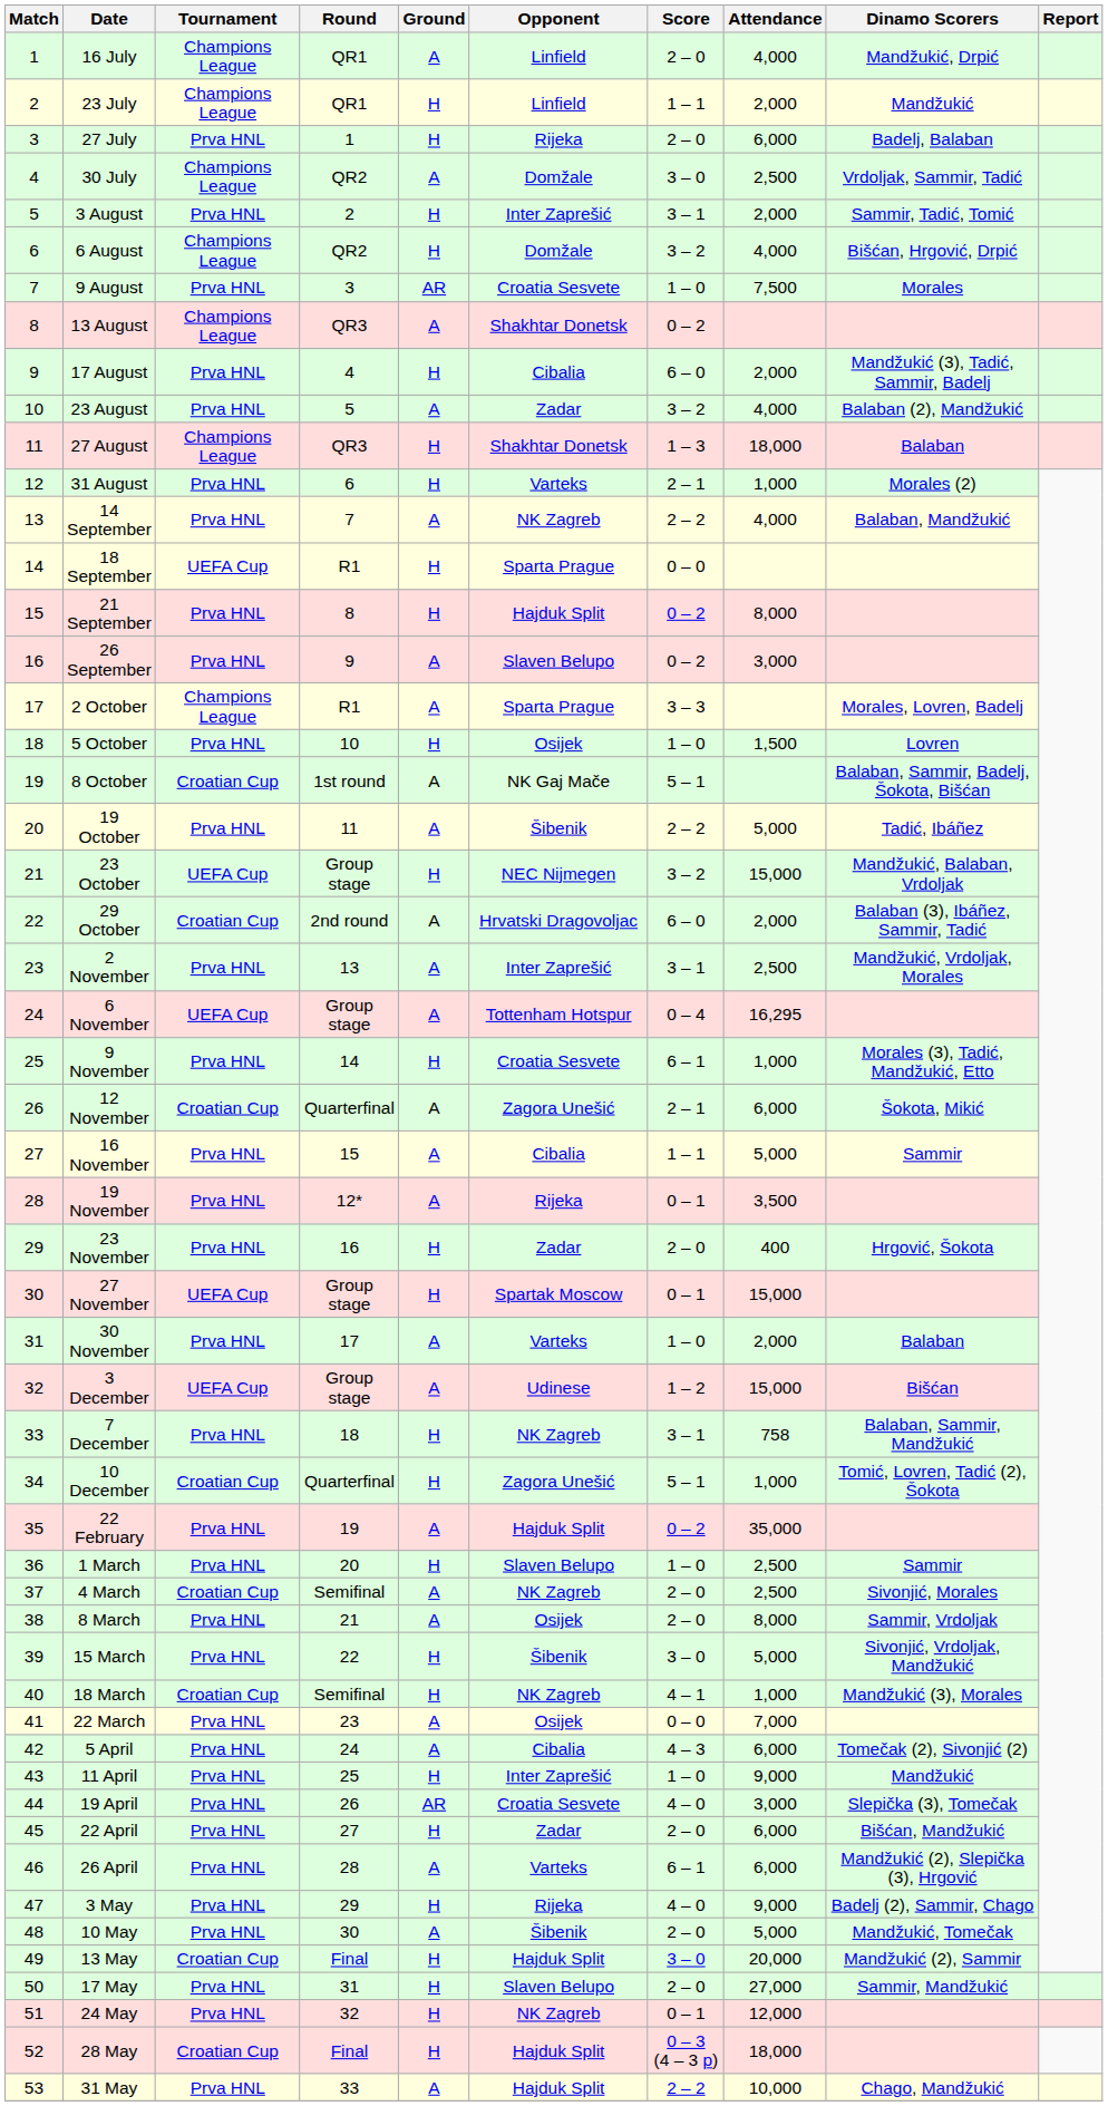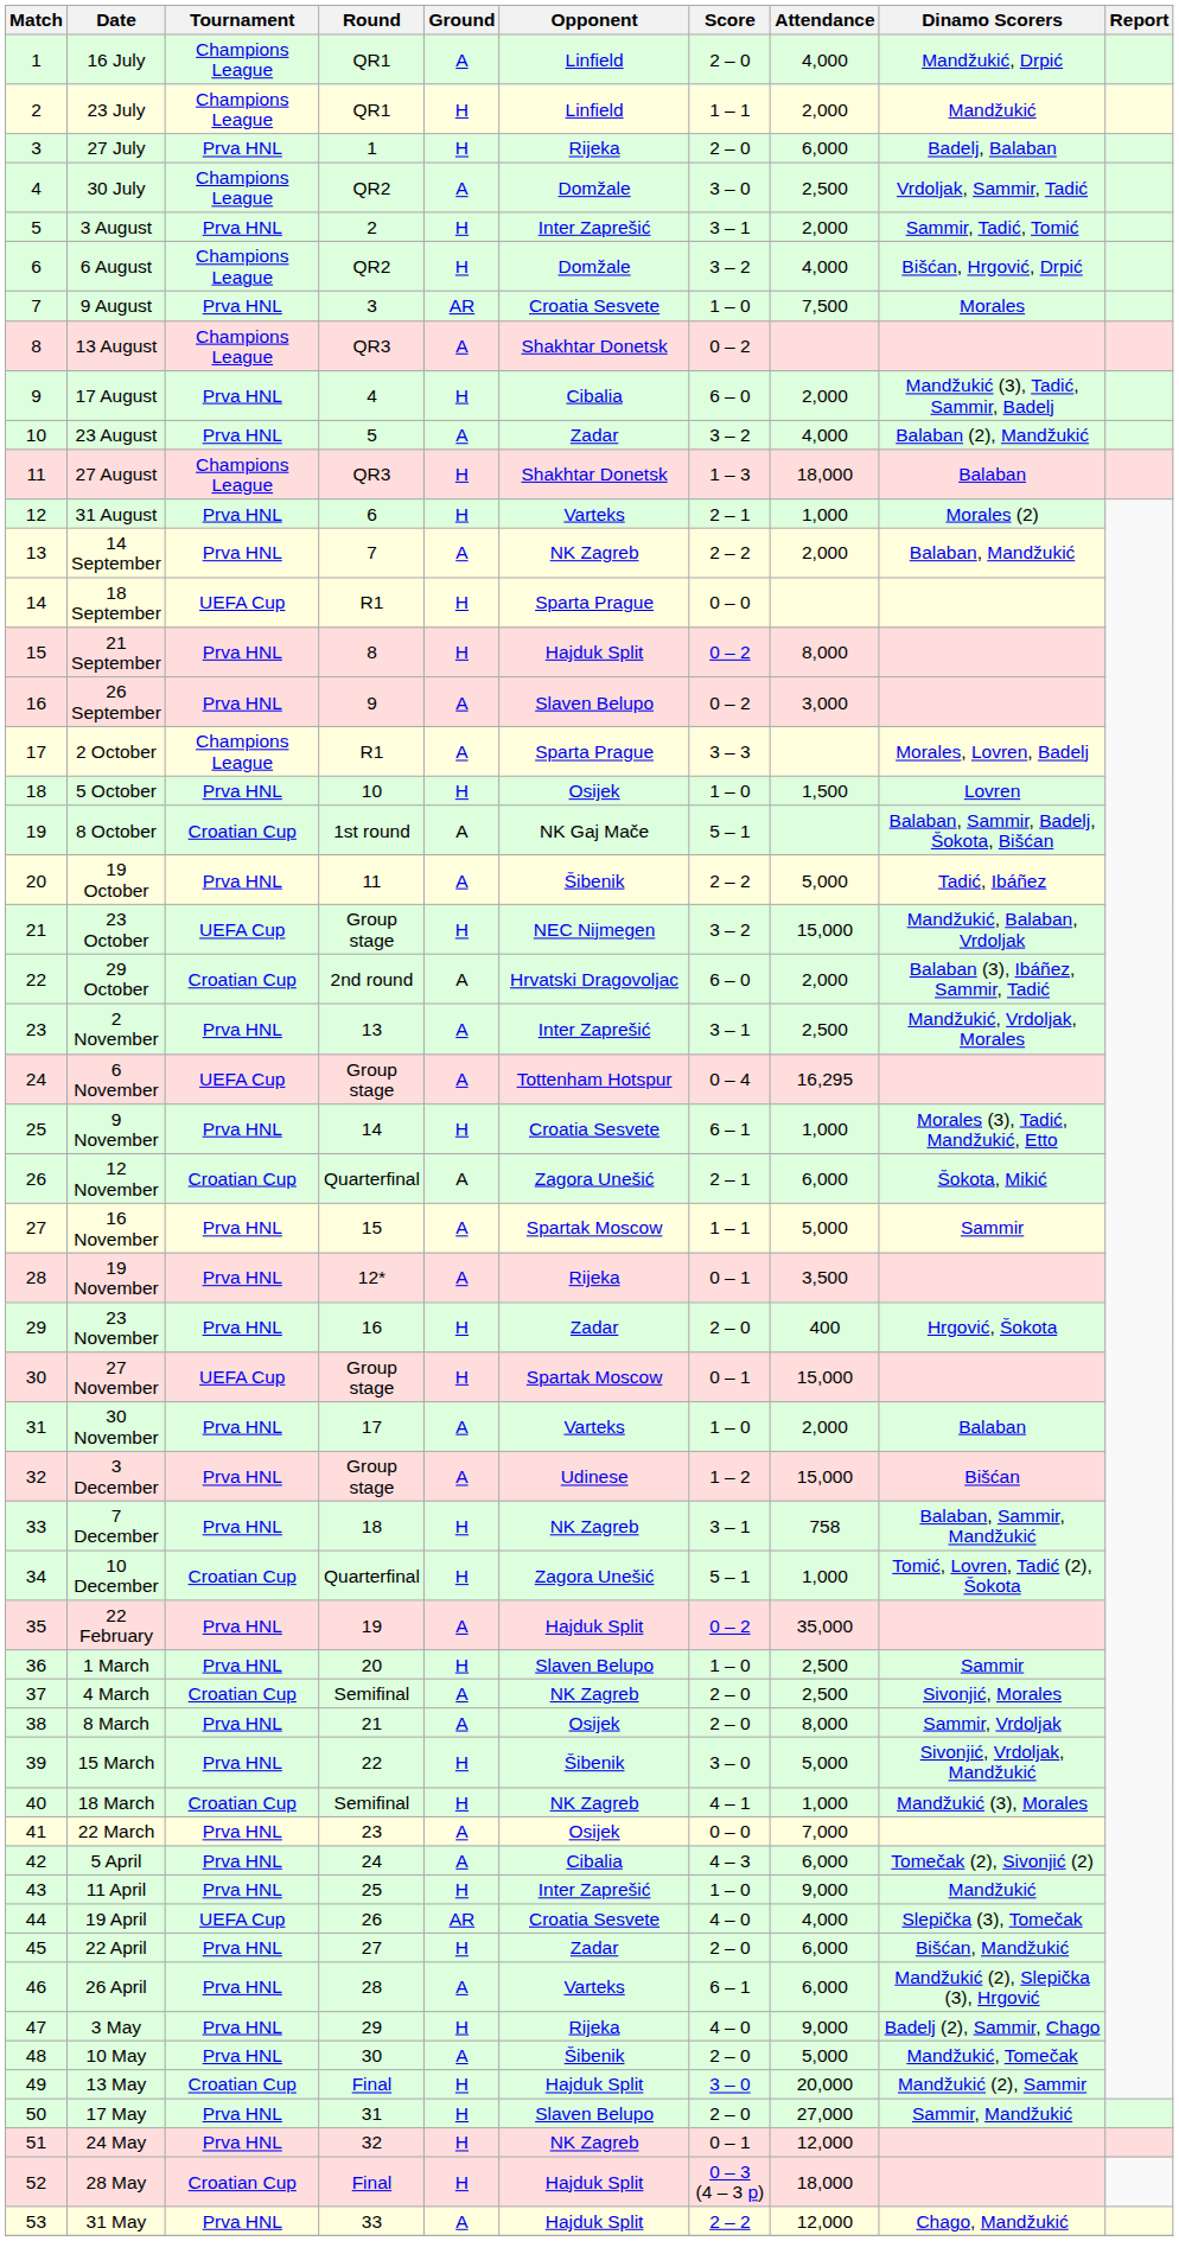 <table class="wikitable sortable" style="text-align: center; font-size:95%;">
 <tr>
 <th width="20">Match</th>
 <th width="60">Date<br></th>
 <th width="120">Tournament<br></th>
 <th width="80">Round<br></th>
 <th width="20">Ground<br></th>
 <th width="150">Opponent<br></th>
 <th width="60">Score<br></th>
 <th width="40">Attendance<br></th>
 <th width="180">Dinamo Scorers</th>
 <th>Report</th>
 </tr>
 <tr bgcolor="#ddffdd">
 <td>1</td>
 <td>16 July</td>
 <td><a href='#'>Champions League</a></td>
 <td>QR1</td>
 <td><a href='#'>A</a> </td>
 <td><a href='#'>Linfield</a> </td>
 <td>2 – 0</td>
 <td>4,000</td>
 <td><a href='#'>Mandžukić</a>, <a href='#'>Drpić</a></td>
 <td></td>
 </tr>
 <tr bgcolor="#ffffdd">
 <td>2</td>
 <td>23 July</td>
 <td><a href='#'>Champions League</a></td>
 <td>QR1</td>
 <td><a href='#'>H</a></td>
 <td><a href='#'>Linfield</a> </td>
 <td>1 – 1</td>
 <td>2,000</td>
 <td><a href='#'>Mandžukić</a></td>
 <td></td>
 </tr>
 <tr bgcolor="#ddffdd">
 <td>3</td>
 <td>27 July</td>
 <td><a href='#'>Prva HNL</a></td>
 <td>1</td>
 <td><a href='#'>H</a></td>
 <td><a href='#'>Rijeka</a></td>
 <td>2 – 0</td>
 <td>6,000</td>
 <td><a href='#'>Badelj</a>, <a href='#'>Balaban</a></td>
 <td></td>
 </tr>
 <tr bgcolor="#ddffdd">
 <td>4</td>
 <td>30 July</td>
 <td><a href='#'>Champions League</a></td>
 <td>QR2</td>
 <td><a href='#'>A</a> </td>
 <td><a href='#'>Domžale</a> </td>
 <td>3 – 0</td>
 <td>2,500</td>
 <td><a href='#'>Vrdoljak</a>, <a href='#'>Sammir</a>, <a href='#'>Tadić</a></td>
 <td></td>
 </tr>
 <tr bgcolor="#ddffdd">
 <td>5</td>
 <td>3 August</td>
 <td><a href='#'>Prva HNL</a></td>
 <td>2</td>
 <td><a href='#'>H</a></td>
 <td><a href='#'>Inter Zaprešić</a></td>
 <td>3 – 1</td>
 <td>2,000</td>
 <td><a href='#'>Sammir</a>, <a href='#'>Tadić</a>, <a href='#'>Tomić</a></td>
 <td></td>
 </tr>
 <tr bgcolor="#ddffdd">
 <td>6</td>
 <td>6 August</td>
 <td><a href='#'>Champions League</a></td>
 <td>QR2</td>
 <td><a href='#'>H</a></td>
 <td><a href='#'>Domžale</a> </td>
 <td>3 – 2</td>
 <td>4,000</td>
 <td><a href='#'>Bišćan</a>, <a href='#'>Hrgović</a>, <a href='#'>Drpić</a></td>
 <td></td>
 </tr>
 <tr bgcolor="#ddffdd">
 <td>7</td>
 <td>9 August</td>
 <td><a href='#'>Prva HNL</a></td>
 <td>3</td>
 <td><a href='#'>AR</a></td>
 <td><a href='#'>Croatia Sesvete</a></td>
 <td>1 – 0</td>
 <td>7,500</td>
 <td><a href='#'>Morales</a></td>
 <td></td>
 </tr>
 <tr bgcolor="#ffdddd">
 <td>8</td>
 <td>13 August</td>
 <td><a href='#'>Champions League</a></td>
 <td>QR3</td>
 <td><a href='#'>A</a> </td>
 <td><a href='#'>Shakhtar Donetsk</a> </td>
 <td>0 – 2</td>
 <td></td>
 <td></td>
 <td></td>
 </tr>
 <tr bgcolor="#ddffdd">
 <td>9</td>
 <td>17 August</td>
 <td><a href='#'>Prva HNL</a></td>
 <td>4</td>
 <td><a href='#'>H</a></td>
 <td><a href='#'>Cibalia</a></td>
 <td>6 – 0</td>
 <td>2,000</td>
 <td><a href='#'>Mandžukić</a> (3), <a href='#'>Tadić</a>,<br><a href='#'>Sammir</a>, <a href='#'>Badelj</a></td>
 <td></td>
 </tr>
 <tr bgcolor="#ddffdd">
 <td>10</td>
 <td>23 August</td>
 <td><a href='#'>Prva HNL</a></td>
 <td>5</td>
 <td><a href='#'>A</a></td>
 <td><a href='#'>Zadar</a></td>
 <td>3 – 2</td>
 <td>4,000</td>
 <td><a href='#'>Balaban</a> (2), <a href='#'>Mandžukić</a></td>
 <td></td>
 </tr>
 <tr bgcolor="#ffdddd">
 <td>11</td>
 <td>27 August</td>
 <td><a href='#'>Champions League</a></td>
 <td>QR3</td>
 <td><a href='#'>H</a></td>
 <td><a href='#'>Shakhtar Donetsk</a> </td>
 <td>1 – 3</td>
 <td>18,000</td>
 <td><a href='#'>Balaban</a></td>
 <td></td>
 </tr>
 <tr bgcolor="#ddffdd">
 <td>12</td>
 <td>31 August</td>
 <td><a href='#'>Prva HNL</a></td>
 <td>6</td>
 <td><a href='#'>H</a></td>
 <td><a href='#'>Varteks</a></td>
 <td>2 – 1</td>
 <td>1,000</td>
 <td><a href='#'>Morales</a> (2)</td>
 </tr>
 <tr bgcolor="#ffffdd">
 <td>13</td>
 <td>14 September</td>
 <td><a href='#'>Prva HNL</a></td>
 <td>7</td>
 <td><a href='#'>A</a></td>
 <td><a href='#'>NK Zagreb</a></td>
 <td>2 – 2</td>
-<td>4,000</td>
+<td>2,000</td>
 <td><a href='#'>Balaban</a>, <a href='#'>Mandžukić</a></td>
 </tr>
 <tr bgcolor="#ffffdd">
 <td>14</td>
 <td>18 September</td>
 <td><a href='#'>UEFA Cup</a></td>
 <td>R1</td>
 <td><a href='#'>H</a></td>
 <td><a href='#'>Sparta Prague</a> </td>
 <td>0 – 0</td>
 <td></td>
 <td></td>
 </tr>
 <tr bgcolor="#ffdddd">
 <td>15</td>
 <td>21 September</td>
 <td><a href='#'>Prva HNL</a></td>
 <td>8</td>
 <td><a href='#'>H</a></td>
 <td><a href='#'>Hajduk Split</a></td>
 <td><a href='#'>0 – 2</a></td>
 <td>8,000</td>
 <td></td>
 </tr>
 <tr bgcolor="#ffdddd">
 <td>16</td>
 <td>26 September</td>
 <td><a href='#'>Prva HNL</a></td>
 <td>9</td>
 <td><a href='#'>A</a></td>
 <td><a href='#'>Slaven Belupo</a></td>
 <td>0 – 2</td>
 <td>3,000</td>
 <td></td>
 </tr>
 <tr bgcolor="#ffffdd">
 <td>17</td>
 <td>2 October</td>
 <td><a href='#'>Champions League</a></td>
 <td>R1</td>
 <td><a href='#'>A</a> </td>
 <td><a href='#'>Sparta Prague</a> </td>
 <td>3 – 3</td>
 <td></td>
 <td><a href='#'>Morales</a>, <a href='#'>Lovren</a>, <a href='#'>Badelj</a></td>
 </tr>
 <tr bgcolor="#ddffdd">
 <td>18</td>
 <td>5 October</td>
 <td><a href='#'>Prva HNL</a></td>
 <td>10</td>
 <td><a href='#'>H</a></td>
 <td><a href='#'>Osijek</a></td>
 <td>1 – 0</td>
 <td>1,500</td>
 <td><a href='#'>Lovren</a></td>
 </tr>
 <tr bgcolor="#ddffdd">
 <td>19</td>
 <td>8 October</td>
 <td><a href='#'>Croatian Cup</a></td>
 <td>1st round</td>
 <td>A</td>
 <td>NK Gaj Mače</td>
 <td>5 – 1</td>
 <td></td>
 <td><a href='#'>Balaban</a>, <a href='#'>Sammir</a>, <a href='#'>Badelj</a>,<br><a href='#'>Šokota</a>, <a href='#'>Bišćan</a></td>
 </tr>
 <tr bgcolor="#ffffdd">
 <td>20</td>
 <td>19 October</td>
 <td><a href='#'>Prva HNL</a></td>
 <td>11</td>
 <td><a href='#'>A</a></td>
 <td><a href='#'>Šibenik</a></td>
 <td>2 – 2</td>
 <td>5,000</td>
 <td><a href='#'>Tadić</a>, <a href='#'>Ibáñez</a></td>
 </tr>
 <tr bgcolor="#ddffdd">
 <td>21</td>
 <td>23 October</td>
 <td><a href='#'>UEFA Cup</a></td>
 <td>Group stage</td>
 <td><a href='#'>H</a></td>
 <td><a href='#'>NEC Nijmegen</a> </td>
 <td>3 – 2</td>
 <td>15,000</td>
 <td><a href='#'>Mandžukić</a>, <a href='#'>Balaban</a>, <a href='#'>Vrdoljak</a></td>
 </tr>
 <tr bgcolor="#ddffdd">
 <td>22</td>
 <td>29 October</td>
 <td><a href='#'>Croatian Cup</a></td>
 <td>2nd round</td>
 <td>A</td>
 <td><a href='#'>Hrvatski Dragovoljac</a></td>
 <td>6 – 0</td>
 <td>2,000</td>
 <td><a href='#'>Balaban</a> (3), <a href='#'>Ibáñez</a>, <a href='#'>Sammir</a>, <a href='#'>Tadić</a></td>
 </tr>
 <tr bgcolor="#ddffdd">
 <td>23</td>
 <td>2 November</td>
 <td><a href='#'>Prva HNL</a></td>
 <td>13</td>
 <td><a href='#'>A</a></td>
 <td><a href='#'>Inter Zaprešić</a></td>
 <td>3 – 1</td>
 <td>2,500</td>
 <td><a href='#'>Mandžukić</a>, <a href='#'>Vrdoljak</a>, <a href='#'>Morales</a></td>
 </tr>
 <tr bgcolor="#ffdddd">
 <td>24</td>
 <td>6 November</td>
 <td><a href='#'>UEFA Cup</a></td>
 <td>Group stage</td>
 <td><a href='#'>A</a> </td>
 <td><a href='#'>Tottenham Hotspur</a> </td>
 <td>0 – 4</td>
 <td>16,295</td>
 <td></td>
 </tr>
 <tr bgcolor="#ddffdd">
 <td>25</td>
 <td>9 November</td>
 <td><a href='#'>Prva HNL</a></td>
 <td>14</td>
 <td><a href='#'>H</a></td>
 <td><a href='#'>Croatia Sesvete</a></td>
 <td>6 – 1</td>
 <td>1,000</td>
 <td><a href='#'>Morales</a> (3), <a href='#'>Tadić</a>,<br><a href='#'>Mandžukić</a>, <a href='#'>Etto</a></td>
 </tr>
 <tr bgcolor="#ddffdd">
 <td>26</td>
 <td>12 November</td>
 <td><a href='#'>Croatian Cup</a></td>
 <td>Quarterfinal</td>
 <td>A</td>
 <td><a href='#'>Zagora Unešić</a></td>
 <td>2 – 1</td>
 <td>6,000</td>
 <td><a href='#'>Šokota</a>, <a href='#'>Mikić</a></td>
 </tr>
 <tr bgcolor="#ffffdd">
 <td>27</td>
 <td>16 November</td>
 <td><a href='#'>Prva HNL</a></td>
 <td>15</td>
 <td><a href='#'>A</a></td>
-<td><a href='#'>Cibalia</a></td>
+<td><a href='#'>Spartak Moscow</a> </td>
 <td>1 – 1</td>
 <td>5,000</td>
 <td><a href='#'>Sammir</a></td>
 </tr>
 <tr bgcolor="#ffdddd">
 <td>28</td>
 <td>19 November</td>
 <td><a href='#'>Prva HNL</a></td>
 <td>12*</td>
 <td><a href='#'>A</a></td>
 <td><a href='#'>Rijeka</a></td>
 <td>0 – 1</td>
 <td>3,500</td>
 <td></td>
 </tr>
 <tr bgcolor="#ddffdd">
 <td>29</td>
 <td>23 November</td>
 <td><a href='#'>Prva HNL</a></td>
 <td>16</td>
 <td><a href='#'>H</a></td>
 <td><a href='#'>Zadar</a></td>
 <td>2 – 0</td>
 <td>400</td>
 <td><a href='#'>Hrgović</a>, <a href='#'>Šokota</a></td>
 </tr>
 <tr bgcolor="#ffdddd">
 <td>30</td>
 <td>27 November</td>
 <td><a href='#'>UEFA Cup</a></td>
 <td>Group stage</td>
 <td><a href='#'>H</a></td>
 <td><a href='#'>Spartak Moscow</a> </td>
 <td>0 – 1</td>
 <td>15,000</td>
 <td></td>
 </tr>
 <tr bgcolor="#ddffdd">
 <td>31</td>
 <td>30 November</td>
 <td><a href='#'>Prva HNL</a></td>
 <td>17</td>
 <td><a href='#'>A</a></td>
 <td><a href='#'>Varteks</a></td>
 <td>1 – 0</td>
 <td>2,000</td>
 <td><a href='#'>Balaban</a></td>
 </tr>
 <tr bgcolor="#ffdddd">
 <td>32</td>
 <td>3 December</td>
-<td><a href='#'>UEFA Cup</a></td>
+<td><a href='#'>Prva HNL</a></td>
 <td>Group stage</td>
 <td><a href='#'>A</a> </td>
 <td><a href='#'>Udinese</a> </td>
 <td>1 – 2</td>
 <td>15,000</td>
 <td><a href='#'>Bišćan</a></td>
 </tr>
 <tr bgcolor="#ddffdd">
 <td>33</td>
 <td>7 December</td>
 <td><a href='#'>Prva HNL</a></td>
 <td>18</td>
 <td><a href='#'>H</a></td>
 <td><a href='#'>NK Zagreb</a></td>
 <td>3 – 1</td>
 <td>758</td>
 <td><a href='#'>Balaban</a>, <a href='#'>Sammir</a>, <a href='#'>Mandžukić</a></td>
 </tr>
 <tr bgcolor="#ddffdd">
 <td>34</td>
 <td>10 December</td>
 <td><a href='#'>Croatian Cup</a></td>
 <td>Quarterfinal</td>
 <td><a href='#'>H</a></td>
 <td><a href='#'>Zagora Unešić</a></td>
 <td>5 – 1</td>
 <td>1,000</td>
 <td><a href='#'>Tomić</a>, <a href='#'>Lovren</a>, <a href='#'>Tadić</a> (2), <a href='#'>Šokota</a></td>
 </tr>
 <tr bgcolor="#ffdddd">
 <td>35</td>
 <td>22 February</td>
 <td><a href='#'>Prva HNL</a></td>
 <td>19</td>
 <td><a href='#'>A</a></td>
 <td><a href='#'>Hajduk Split</a></td>
 <td><a href='#'>0 – 2</a></td>
 <td>35,000</td>
 <td></td>
 </tr>
 <tr bgcolor="#ddffdd">
 <td>36</td>
 <td>1 March</td>
 <td><a href='#'>Prva HNL</a></td>
 <td>20</td>
 <td><a href='#'>H</a></td>
 <td><a href='#'>Slaven Belupo</a></td>
 <td>1 – 0</td>
 <td>2,500</td>
 <td><a href='#'>Sammir</a></td>
 </tr>
 <tr bgcolor="#ddffdd">
 <td>37</td>
 <td>4 March</td>
 <td><a href='#'>Croatian Cup</a></td>
 <td>Semifinal</td>
 <td><a href='#'>A</a></td>
 <td><a href='#'>NK Zagreb</a></td>
 <td>2 – 0</td>
 <td>2,500</td>
 <td><a href='#'>Sivonjić</a>, <a href='#'>Morales</a></td>
 </tr>
 <tr bgcolor="#ddffdd">
 <td>38</td>
 <td>8 March</td>
 <td><a href='#'>Prva HNL</a></td>
 <td>21</td>
 <td><a href='#'>A</a></td>
 <td><a href='#'>Osijek</a></td>
 <td>2 – 0</td>
 <td>8,000</td>
 <td><a href='#'>Sammir</a>, <a href='#'>Vrdoljak</a></td>
 </tr>
 <tr bgcolor="#ddffdd">
 <td>39</td>
 <td>15 March</td>
 <td><a href='#'>Prva HNL</a></td>
 <td>22</td>
 <td><a href='#'>H</a></td>
 <td><a href='#'>Šibenik</a></td>
 <td>3 – 0</td>
 <td>5,000</td>
 <td><a href='#'>Sivonjić</a>, <a href='#'>Vrdoljak</a>, <a href='#'>Mandžukić</a></td>
 </tr>
 <tr bgcolor="#ddffdd">
 <td>40</td>
 <td>18 March</td>
 <td><a href='#'>Croatian Cup</a></td>
 <td>Semifinal</td>
 <td><a href='#'>H</a></td>
 <td><a href='#'>NK Zagreb</a></td>
 <td>4 – 1</td>
 <td>1,000</td>
 <td><a href='#'>Mandžukić</a> (3), <a href='#'>Morales</a></td>
 </tr>
 <tr bgcolor="#ffffdd">
 <td>41</td>
 <td>22 March</td>
 <td><a href='#'>Prva HNL</a></td>
 <td>23</td>
 <td><a href='#'>A</a></td>
 <td><a href='#'>Osijek</a></td>
 <td>0 – 0</td>
 <td>7,000</td>
 <td></td>
 </tr>
 <tr bgcolor="#ddffdd">
 <td>42</td>
 <td>5 April</td>
 <td><a href='#'>Prva HNL</a></td>
 <td>24</td>
 <td><a href='#'>A</a></td>
 <td><a href='#'>Cibalia</a></td>
 <td>4 – 3</td>
 <td>6,000</td>
 <td><a href='#'>Tomečak</a> (2), <a href='#'>Sivonjić</a> (2)</td>
 </tr>
 <tr bgcolor="#ddffdd">
 <td>43</td>
 <td>11 April</td>
 <td><a href='#'>Prva HNL</a></td>
 <td>25</td>
 <td><a href='#'>H</a></td>
 <td><a href='#'>Inter Zaprešić</a></td>
 <td>1 – 0</td>
 <td>9,000</td>
 <td><a href='#'>Mandžukić</a></td>
 </tr>
 <tr bgcolor="#ddffdd">
 <td>44</td>
 <td>19 April</td>
-<td><a href='#'>Prva HNL</a></td>
+<td><a href='#'>UEFA Cup</a></td>
 <td>26</td>
 <td><a href='#'>AR</a></td>
 <td><a href='#'>Croatia Sesvete</a></td>
 <td>4 – 0</td>
-<td>3,000</td>
+<td>4,000</td>
 <td><a href='#'>Slepička</a> (3), <a href='#'>Tomečak</a></td>
 </tr>
 <tr bgcolor="#ddffdd">
 <td>45</td>
 <td>22 April</td>
 <td><a href='#'>Prva HNL</a></td>
 <td>27</td>
 <td><a href='#'>H</a></td>
 <td><a href='#'>Zadar</a></td>
 <td>2 – 0</td>
 <td>6,000</td>
 <td><a href='#'>Bišćan</a>, <a href='#'>Mandžukić</a></td>
 </tr>
 <tr bgcolor="#ddffdd">
 <td>46</td>
 <td>26 April</td>
 <td><a href='#'>Prva HNL</a></td>
 <td>28</td>
 <td><a href='#'>A</a></td>
 <td><a href='#'>Varteks</a></td>
 <td>6 – 1</td>
 <td>6,000</td>
 <td><a href='#'>Mandžukić</a> (2), <a href='#'>Slepička</a> (3), <a href='#'>Hrgović</a></td>
 </tr>
 <tr bgcolor="#ddffdd">
 <td>47</td>
 <td>3 May</td>
 <td><a href='#'>Prva HNL</a></td>
 <td>29</td>
 <td><a href='#'>H</a></td>
 <td><a href='#'>Rijeka</a></td>
 <td>4 – 0</td>
 <td>9,000</td>
 <td><a href='#'>Badelj</a> (2), <a href='#'>Sammir</a>, <a href='#'>Chago</a></td>
 </tr>
 <tr bgcolor="#ddffdd">
 <td>48</td>
 <td>10 May</td>
 <td><a href='#'>Prva HNL</a></td>
 <td>30</td>
 <td><a href='#'>A</a></td>
 <td><a href='#'>Šibenik</a></td>
 <td>2 – 0</td>
 <td>5,000</td>
 <td><a href='#'>Mandžukić</a>, <a href='#'>Tomečak</a></td>
 </tr>
 <tr bgcolor="#ddffdd">
 <td>49</td>
 <td>13 May</td>
 <td><a href='#'>Croatian Cup</a></td>
 <td><a href='#'>Final</a></td>
 <td><a href='#'>H</a></td>
 <td><a href='#'>Hajduk Split</a></td>
 <td><a href='#'>3 – 0</a></td>
 <td>20,000</td>
 <td><a href='#'>Mandžukić</a> (2), <a href='#'>Sammir</a></td>
 </tr>
 <tr bgcolor="#ddffdd">
 <td>50</td>
 <td>17 May</td>
 <td><a href='#'>Prva HNL</a></td>
 <td>31</td>
 <td><a href='#'>H</a></td>
 <td><a href='#'>Slaven Belupo</a></td>
 <td>2 – 0</td>
 <td>27,000</td>
 <td><a href='#'>Sammir</a>, <a href='#'>Mandžukić</a></td>
 <td></td>
 </tr>
 <tr bgcolor="#ffdddd">
 <td>51</td>
 <td>24 May</td>
 <td><a href='#'>Prva HNL</a></td>
 <td>32</td>
 <td><a href='#'>H</a></td>
 <td><a href='#'>NK Zagreb</a></td>
 <td>0 – 1</td>
 <td>12,000</td>
 <td></td>
 <td></td>
 </tr>
 <tr bgcolor="#ffdddd">
 <td>52</td>
 <td>28 May</td>
 <td><a href='#'>Croatian Cup</a></td>
 <td><a href='#'>Final</a></td>
 <td><a href='#'>H</a></td>
 <td><a href='#'>Hajduk Split</a></td>
 <td><a href='#'>0 – 3</a><br>(4 – 3 <a href='#'>p</a>)</td>
 <td>18,000</td>
 <td></td>
 </tr>
 <tr bgcolor="#ffffdd">
 <td>53</td>
 <td>31 May</td>
 <td><a href='#'>Prva HNL</a></td>
 <td>33</td>
 <td><a href='#'>A</a></td>
 <td><a href='#'>Hajduk Split</a></td>
 <td><a href='#'>2 – 2</a></td>
-<td>10,000</td>
+<td>12,000</td>
 <td><a href='#'>Chago</a>, <a href='#'>Mandžukić</a></td>
 <td></td>
 </tr>
 <tr>
 </tr>
 </table>
